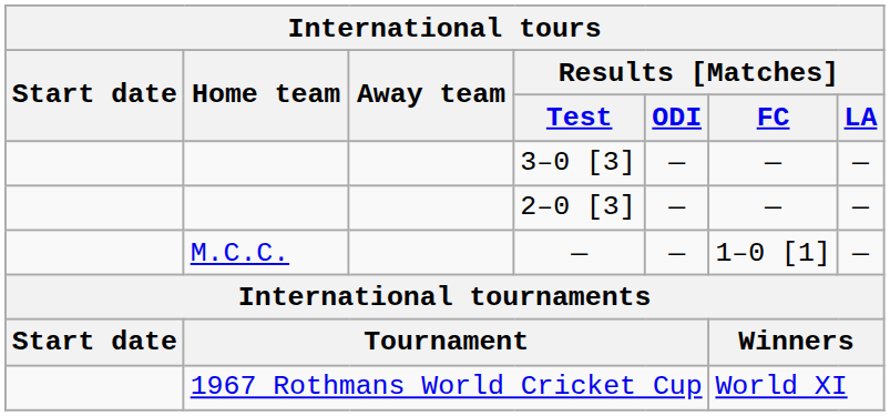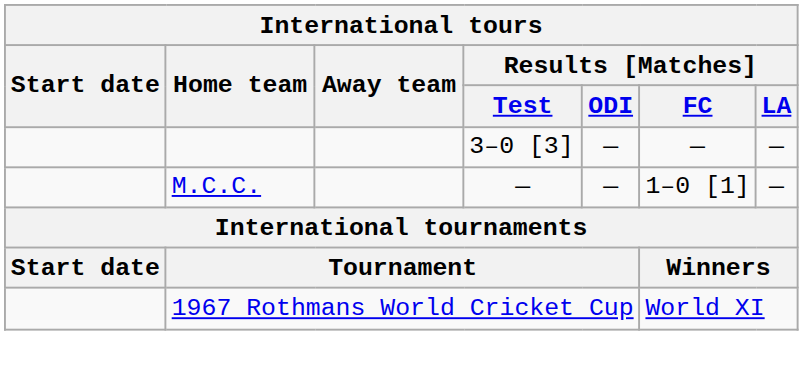 <table class="wikitable">
 <tr>
 <th colspan="7">International tours</th>
 </tr>
 <tr>
 <th rowspan="2">Start date</th>
 <th rowspan="2">Home team</th>
 <th rowspan="2">Away team</th>
 <th colspan="4">Results [Matches]</th>
 </tr>
 <tr>
 <th><a href='#'>Test</a></th>
 <th><a href='#'>ODI</a></th>
 <th><a href='#'>FC</a></th>
 <th><a href='#'>LA</a></th>
 </tr>
 <tr>
 <td><a href='#'></a></td>
 <td></td>
 <td></td>
 <td>3–0 [3]</td>
 <td ; style="text-align:center">—</td>
 <td ; style="text-align:center">—</td>
 <td ; style="text-align:center">—</td>
 </tr>
 <tr>
 <td><a href='#'></a></td>
-<td></td>
-<td></td>
-<td>2–0 [3]</td>
-<td ; style="text-align:center">—</td>
-<td ; style="text-align:center">—</td>
-<td ; style="text-align:center">—</td>
-</tr>
-<tr>
-<td><a href='#'></a></td>
 <td><a href='#'>M.C.C.</a></td>
 <td></td>
 <td ; style="text-align:center">—</td>
 <td ; style="text-align:center">—</td>
 <td>1–0 [1]</td>
 <td ; style="text-align:center">—</td>
 </tr>
 <tr>
 <th colspan="7">International tournaments</th>
 </tr>
 <tr>
 <th>Start date</th>
 <th colspan="4">Tournament</th>
 <th colspan="2">Winners</th>
 </tr>
 <tr>
 <td><a href='#'></a></td>
 <td colspan="4"> <a href='#'>1967 Rothmans World Cricket Cup</a></td>
 <td colspan="2"><a href='#'>World XI</a></td>
 </tr>
 </table>
